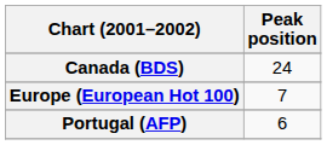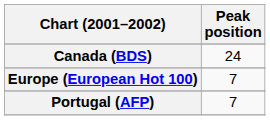 <table class="wikitable sortable plainrowheaders" style="text-align:center">
 <tr>
 <th scope="col">Chart (2001–2002)</th>
 <th scope="col">Peak<br>position</th>
 </tr>
 <tr>
 </tr>
 <tr>
 </tr>
 <tr>
 </tr>
 <tr>
 </tr>
 <tr>
 </tr>
 <tr>
 <th scope="row">Canada (<a href='#'>BDS</a>)</th>
 <td>24</td>
 </tr>
 <tr>
 </tr>
 <tr>
 <th scope="row">Europe (<a href='#'>European Hot 100</a>)</th>
 <td>7</td>
 </tr>
 <tr>
 </tr>
 <tr>
 </tr>
 <tr>
 </tr>
 <tr>
 </tr>
 <tr>
 </tr>
 <tr>
 </tr>
 <tr>
 </tr>
 <tr>
 </tr>
 <tr>
 </tr>
 <tr>
 <th scope="row">Portugal (<a href='#'>AFP</a>)</th>
-<td>6</td>
+<td>7</td>
 </tr>
 <tr>
 </tr>
 <tr>
 </tr>
 <tr>
 </tr>
 <tr>
 </tr>
 <tr>
 </tr>
 <tr>
 </tr>
 <tr>
 </tr>
 <tr>
 </tr>
 <tr>
 </tr>
 <tr>
 </tr>
 </table>
